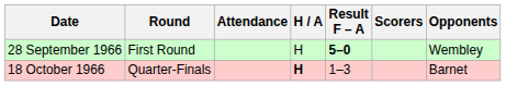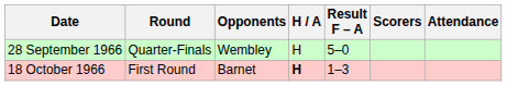 <table class="wikitable">
 <tr>
 <th>Date</th>
 <th>Round</th>
-<th>Attendance</th>
+<th>Opponents</th>
 <th>H / A</th>
 <th>Result<br>F – A</th>
 <th>Scorers</th>
-<th>Opponents</th>
+<th>Attendance</th>
 </tr>
 <tr bgcolor="#ccffcc">
 <td>28 September 1966</td>
-<td>First Round</td>
+<td>Quarter-Finals</td>
+<td>Wembley</td>
+<td>H</td>
+<td>5–0</td>
 <td></td>
-<td>H</td>
-<td><strong>5–0</strong></td>
 <td></td>
-<td>Wembley</td>
 </tr>
 <tr bgcolor="#ffcccc">
 <td>18 October 1966</td>
-<td>Quarter-Finals</td>
-<td></td>
+<td>First Round</td>
+<td>Barnet</td>
 <td><strong>H</strong></td>
 <td>1–3</td>
 <td></td>
-<td>Barnet</td>
+<td></td>
 </tr>
 </table>
